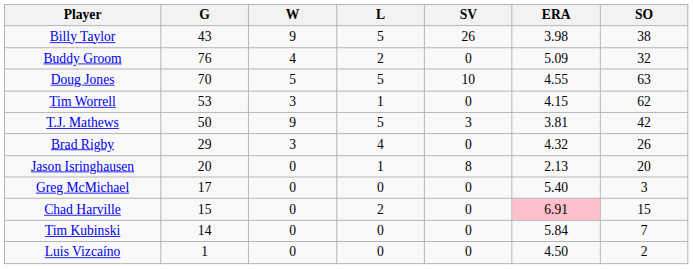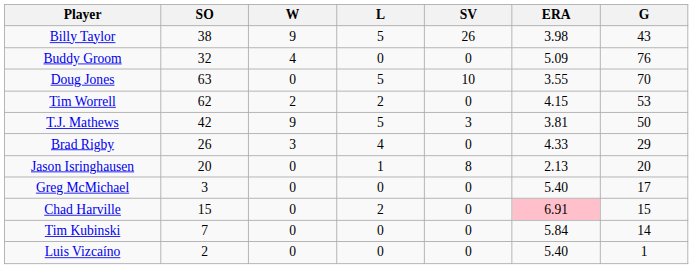 <table class="wikitable sortable">
 <tr>
 <th bgcolor="#DDDDFF" width="16%">Player</th>
-<th bgcolor="#DDDDFF" width="9%">G</th>
+<th bgcolor="#DDDDFF" width="9%">SO</th>
 <th bgcolor="#DDDDFF" width="9%">W</th>
 <th bgcolor="#DDDDFF" width="9%">L</th>
 <th bgcolor="#DDDDFF" width="9%">SV</th>
 <th bgcolor="#DDDDFF" width="9%">ERA</th>
-<th bgcolor="#DDDDFF" width="9%">SO</th>
+<th bgcolor="#DDDDFF" width="9%">G</th>
 </tr>
 <tr align="center">
 <td><a href='#'>Billy Taylor</a></td>
-<td>43</td>
+<td>38</td>
 <td>9</td>
 <td>5</td>
 <td>26</td>
 <td>3.98</td>
-<td>38</td>
+<td>43</td>
 </tr>
 <tr align=center>
 <td><a href='#'>Buddy Groom</a></td>
-<td>76</td>
+<td>32</td>
 <td>4</td>
-<td>2</td>
+<td>0</td>
 <td>0</td>
 <td>5.09</td>
-<td>32</td>
+<td>76</td>
 </tr>
 <tr align=center>
 <td><a href='#'>Doug Jones</a></td>
-<td>70</td>
-<td>5</td>
+<td>63</td>
+<td>0</td>
 <td>5</td>
 <td>10</td>
-<td>4.55</td>
-<td>63</td>
+<td>3.55</td>
+<td>70</td>
 </tr>
 <tr align=center>
 <td><a href='#'>Tim Worrell</a></td>
-<td>53</td>
-<td>3</td>
-<td>1</td>
+<td>62</td>
+<td>2</td>
+<td>2</td>
 <td>0</td>
 <td>4.15</td>
-<td>62</td>
+<td>53</td>
 </tr>
 <tr align=center>
 <td><a href='#'>T.J. Mathews</a></td>
-<td>50</td>
+<td>42</td>
 <td>9</td>
 <td>5</td>
 <td>3</td>
 <td>3.81</td>
-<td>42</td>
+<td>50</td>
 </tr>
 <tr align=center>
 <td><a href='#'>Brad Rigby</a></td>
-<td>29</td>
+<td>26</td>
 <td>3</td>
 <td>4</td>
 <td>0</td>
-<td>4.32</td>
-<td>26</td>
+<td>4.33</td>
+<td>29</td>
 </tr>
 <tr align=center>
 <td><a href='#'>Jason Isringhausen</a></td>
 <td>20</td>
 <td>0</td>
 <td>1</td>
 <td>8</td>
 <td>2.13</td>
 <td>20</td>
 </tr>
 <tr align=center>
 <td><a href='#'>Greg McMichael</a></td>
-<td>17</td>
+<td>3</td>
 <td>0</td>
 <td>0</td>
 <td>0</td>
 <td>5.40</td>
-<td>3</td>
+<td>17</td>
 </tr>
 <tr align=center>
 <td><a href='#'>Chad Harville</a></td>
 <td>15</td>
 <td>0</td>
 <td>2</td>
 <td>0</td>
 <td style="background: pink;">6.91</td>
 <td>15</td>
 </tr>
 <tr align=center>
 <td><a href='#'>Tim Kubinski</a></td>
-<td>14</td>
+<td>7</td>
 <td>0</td>
 <td>0</td>
 <td>0</td>
 <td>5.84</td>
-<td>7</td>
+<td>14</td>
 </tr>
 <tr align=center>
 <td><a href='#'>Luis Vizcaíno</a></td>
-<td>1</td>
+<td>2</td>
 <td>0</td>
 <td>0</td>
 <td>0</td>
-<td>4.50</td>
-<td>2</td>
+<td>5.40</td>
+<td>1</td>
 </tr>
 </table>
